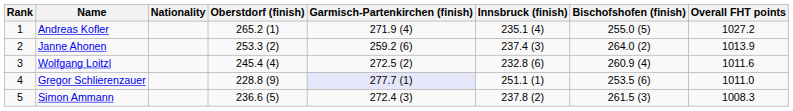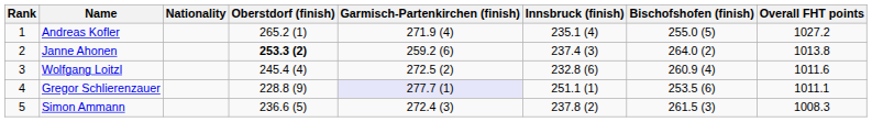 <table class="wikitable">
 <tr>
 <th align=Center>Rank</th>
 <th>Name</th>
 <th>Nationality</th>
 <th align=Center>Oberstdorf (finish)</th>
 <th>Garmisch-Partenkirchen (finish)</th>
 <th>Innsbruck (finish)</th>
 <th>Bischofshofen (finish)</th>
 <th>Overall FHT points</th>
 </tr>
 <tr>
 <td align=center>1</td>
 <td align=left><a href='#'>Andreas Kofler</a></td>
 <td align=left></td>
 <td align=center>265.2 (1)</td>
 <td align=center>271.9 (4)</td>
 <td align=center>235.1 (4)</td>
 <td align=center>255.0 (5)</td>
 <td align=center>1027.2</td>
 </tr>
 <tr>
 <td align=center>2</td>
 <td align=left><a href='#'>Janne Ahonen</a></td>
 <td align=left></td>
-<td align=center>253.3 (2)</td>
+<td align=center><strong>253.3 (2)</strong></td>
 <td align=center>259.2 (6)</td>
 <td align=center>237.4 (3)</td>
 <td align=center>264.0 (2)</td>
-<td align=center>1013.9</td>
+<td align=center>1013.8</td>
 </tr>
 <tr>
 <td align=center>3</td>
 <td align=left><a href='#'>Wolfgang Loitzl</a></td>
 <td align=left></td>
 <td align=center>245.4 (4)</td>
 <td align=center>272.5 (2)</td>
 <td align=center>232.8 (6)</td>
 <td align=center>260.9 (4)</td>
 <td align=center>1011.6</td>
 </tr>
 <tr>
 <td align=center>4</td>
 <td align=left><a href='#'>Gregor Schlierenzauer</a></td>
 <td align=left></td>
 <td align=center>228.8 (9)</td>
 <td align=center style="background: lavender;">277.7 (1)</td>
 <td align=center>251.1 (1)</td>
 <td align=center>253.5 (6)</td>
-<td align=center>1011.0</td>
+<td align=center>1011.1</td>
 </tr>
 <tr>
 <td align=center>5</td>
 <td align=left><a href='#'>Simon Ammann</a></td>
 <td align=left></td>
 <td align=center>236.6 (5)</td>
 <td align=center>272.4 (3)</td>
 <td align=center>237.8 (2)</td>
 <td align=center>261.5 (3)</td>
 <td align=center>1008.3<br></td>
 </tr>
 </table>
